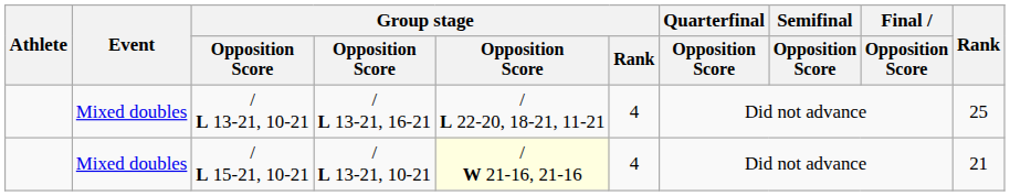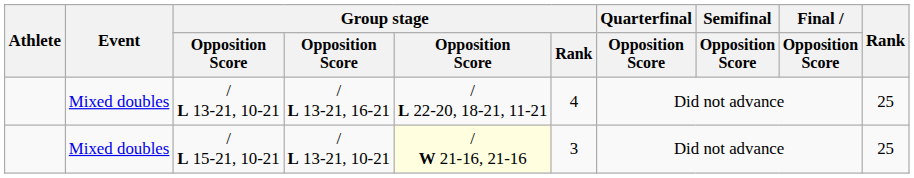 <table class="wikitable" style="font-size:90%">
 <tr>
 <th rowspan=2>Athlete</th>
 <th rowspan=2>Event</th>
 <th colspan=4>Group stage</th>
 <th>Quarterfinal</th>
 <th>Semifinal</th>
 <th>Final / </th>
 <th rowspan=2>Rank</th>
 </tr>
 <tr style="font-size:95%">
 <th>Opposition<br>Score</th>
 <th>Opposition<br>Score</th>
 <th>Opposition<br>Score</th>
 <th>Rank</th>
 <th>Opposition<br>Score</th>
 <th>Opposition<br>Score</th>
 <th>Opposition<br>Score</th>
 </tr>
 <tr align=center>
 <td align=left><br></td>
 <td align=left><a href='#'>Mixed doubles</a></td>
 <td> / <br><strong>L</strong> 13-21, 10-21</td>
 <td> / <br><strong>L</strong> 13-21, 16-21</td>
 <td> / <br><strong>L</strong> 22-20, 18-21, 11-21</td>
 <td>4</td>
 <td colspan=3>Did not advance</td>
 <td>25</td>
 </tr>
 <tr align=center>
 <td align=left><br></td>
 <td align=left><a href='#'>Mixed doubles</a></td>
 <td> / <br><strong>L</strong> 15-21, 10-21</td>
 <td> / <br><strong>L</strong> 13-21, 10-21</td>
 <td style="background: lightyellow;"> / <br><strong>W</strong> 21-16, 21-16</td>
-<td>4</td>
+<td>3</td>
 <td colspan=3>Did not advance</td>
-<td>21</td>
+<td>25</td>
 </tr>
 </table>
